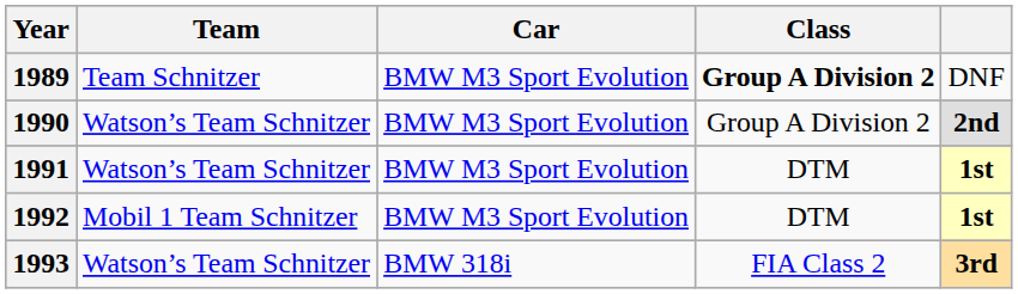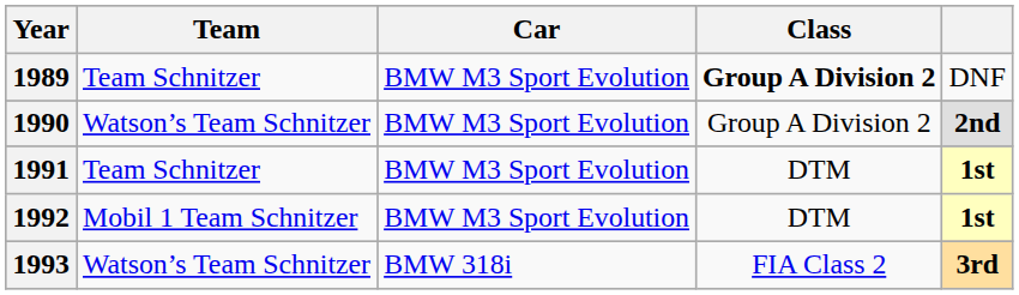 <table class="wikitable" style="text-align:center; font-size:90%">
 <tr>
 <th>Year</th>
 <th>Team</th>
 <th>Car</th>
 <th>Class</th>
 <th></th>
 </tr>
 <tr>
 <th>1989</th>
 <td align="left"> <a href='#'>Team Schnitzer</a></td>
 <td align="left"><a href='#'>BMW M3 Sport Evolution</a></td>
 <td><strong>Group A Division 2</strong></td>
 <td>DNF</td>
 </tr>
 <tr>
 <th>1990</th>
 <td align="left"> <a href='#'>Watson’s Team Schnitzer</a></td>
 <td align="left"><a href='#'>BMW M3 Sport Evolution</a></td>
 <td>Group A Division 2</td>
 <td style="background:#DFDFDF;"><strong>2nd</strong></td>
 </tr>
 <tr>
 <th>1991</th>
-<td align="left"> <a href='#'>Watson’s Team Schnitzer</a></td>
+<td align="left"> <a href='#'>Team Schnitzer</a></td>
 <td align="left"><a href='#'>BMW M3 Sport Evolution</a></td>
 <td>DTM</td>
 <td style="background:#FFFFBF;"><strong>1st</strong></td>
 </tr>
 <tr>
 <th>1992</th>
 <td align="left"> <a href='#'>Mobil 1 Team Schnitzer</a></td>
 <td align="left"><a href='#'>BMW M3 Sport Evolution</a></td>
 <td>DTM</td>
 <td style="background:#FFFFBF;"><strong>1st</strong></td>
 </tr>
 <tr>
 <th>1993</th>
 <td align="left"> <a href='#'>Watson’s Team Schnitzer</a></td>
 <td align="left"><a href='#'>BMW 318i</a></td>
 <td><a href='#'>FIA Class 2</a></td>
 <td style="background:#FFDF9F;"><strong>3rd</strong></td>
 </tr>
 </table>
